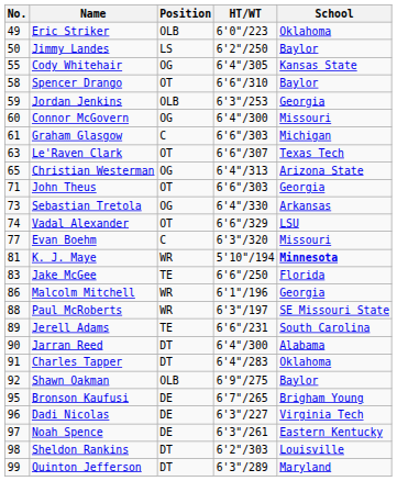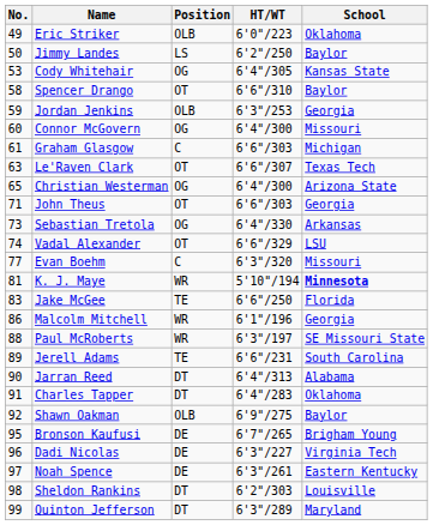 <table class="wikitable sortable">
 <tr>
 <th>No.</th>
 <th>Name</th>
 <th>Position</th>
 <th>HT/WT</th>
 <th>School</th>
 </tr>
 <tr>
 <td>49</td>
 <td><a href='#'>Eric Striker</a></td>
 <td>OLB</td>
 <td>6'0"/223</td>
 <td><a href='#'>Oklahoma</a></td>
 </tr>
 <tr>
 <td>50</td>
 <td><a href='#'>Jimmy Landes</a></td>
 <td>LS</td>
 <td>6'2"/250</td>
 <td><a href='#'>Baylor</a></td>
 </tr>
 <tr>
-<td>55</td>
+<td>53</td>
 <td><a href='#'>Cody Whitehair</a></td>
 <td>OG</td>
 <td>6'4"/305</td>
 <td><a href='#'>Kansas State</a></td>
 </tr>
 <tr>
 <td>58</td>
 <td><a href='#'>Spencer Drango</a></td>
 <td>OT</td>
 <td>6'6"/310</td>
 <td><a href='#'>Baylor</a></td>
 </tr>
 <tr>
 <td>59</td>
 <td><a href='#'>Jordan Jenkins</a></td>
 <td>OLB</td>
 <td>6'3"/253</td>
 <td><a href='#'>Georgia</a></td>
 </tr>
 <tr>
 <td>60</td>
 <td><a href='#'>Connor McGovern</a></td>
 <td>OG</td>
 <td>6'4"/300</td>
 <td><a href='#'>Missouri</a></td>
 </tr>
 <tr>
 <td>61</td>
 <td><a href='#'>Graham Glasgow</a></td>
 <td>C</td>
 <td>6'6"/303</td>
 <td><a href='#'>Michigan</a></td>
 </tr>
 <tr>
 <td>63</td>
 <td><a href='#'>Le'Raven Clark</a></td>
 <td>OT</td>
 <td>6'6"/307</td>
 <td><a href='#'>Texas Tech</a></td>
 </tr>
 <tr>
 <td>65</td>
 <td><a href='#'>Christian Westerman</a></td>
 <td>OG</td>
-<td>6'4"/313</td>
+<td>6'4"/300</td>
 <td><a href='#'>Arizona State</a></td>
 </tr>
 <tr>
 <td>71</td>
 <td><a href='#'>John Theus</a></td>
 <td>OT</td>
 <td>6'6"/303</td>
 <td><a href='#'>Georgia</a></td>
 </tr>
 <tr>
 <td>73</td>
 <td><a href='#'>Sebastian Tretola</a></td>
 <td>OG</td>
 <td>6'4"/330</td>
 <td><a href='#'>Arkansas</a></td>
 </tr>
 <tr>
 <td>74</td>
 <td><a href='#'>Vadal Alexander</a></td>
 <td>OT</td>
 <td>6'6"/329</td>
 <td><a href='#'>LSU</a></td>
 </tr>
 <tr>
 <td>77</td>
 <td><a href='#'>Evan Boehm</a></td>
 <td>C</td>
 <td>6'3"/320</td>
 <td><a href='#'>Missouri</a></td>
 </tr>
 <tr>
 <td>81</td>
 <td><a href='#'>K. J. Maye</a></td>
 <td>WR</td>
 <td>5'10"/194</td>
 <td><strong><a href='#'>Minnesota</a></strong></td>
 </tr>
 <tr>
 <td>83</td>
 <td><a href='#'>Jake McGee</a></td>
 <td>TE</td>
 <td>6'6"/250</td>
 <td><a href='#'>Florida</a></td>
 </tr>
 <tr>
 <td>86</td>
 <td><a href='#'>Malcolm Mitchell</a></td>
 <td>WR</td>
 <td>6'1"/196</td>
 <td><a href='#'>Georgia</a></td>
 </tr>
 <tr>
 <td>88</td>
 <td><a href='#'>Paul McRoberts</a></td>
 <td>WR</td>
 <td>6'3"/197</td>
 <td><a href='#'>SE Missouri State</a></td>
 </tr>
 <tr>
 <td>89</td>
 <td><a href='#'>Jerell Adams</a></td>
 <td>TE</td>
 <td>6'6"/231</td>
 <td><a href='#'>South Carolina</a></td>
 </tr>
 <tr>
 <td>90</td>
 <td><a href='#'>Jarran Reed</a></td>
 <td>DT</td>
-<td>6'4"/300</td>
+<td>6'4"/313</td>
 <td><a href='#'>Alabama</a></td>
 </tr>
 <tr>
 <td>91</td>
 <td><a href='#'>Charles Tapper</a></td>
 <td>DT</td>
 <td>6'4"/283</td>
 <td><a href='#'>Oklahoma</a></td>
 </tr>
 <tr>
 <td>92</td>
 <td><a href='#'>Shawn Oakman</a></td>
 <td>OLB</td>
 <td>6'9"/275</td>
 <td><a href='#'>Baylor</a></td>
 </tr>
 <tr>
 <td>95</td>
 <td><a href='#'>Bronson Kaufusi</a></td>
 <td>DE</td>
 <td>6'7"/265</td>
 <td><a href='#'>Brigham Young</a></td>
 </tr>
 <tr>
 <td>96</td>
 <td><a href='#'>Dadi Nicolas</a></td>
 <td>DE</td>
 <td>6'3"/227</td>
 <td><a href='#'>Virginia Tech</a></td>
 </tr>
 <tr>
 <td>97</td>
 <td><a href='#'>Noah Spence</a></td>
 <td>DE</td>
 <td>6'3"/261</td>
 <td><a href='#'>Eastern Kentucky</a></td>
 </tr>
 <tr>
 <td>98</td>
 <td><a href='#'>Sheldon Rankins</a></td>
 <td>DT</td>
 <td>6'2"/303</td>
 <td><a href='#'>Louisville</a></td>
 </tr>
 <tr>
 <td>99</td>
 <td><a href='#'>Quinton Jefferson</a></td>
 <td>DT</td>
 <td>6'3"/289</td>
 <td><a href='#'>Maryland</a></td>
 </tr>
 </table>
